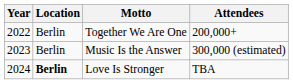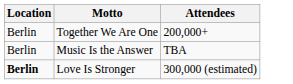 <table class="wikitable">
 <tr>
-<th>Year</th>
 <th>Location</th>
 <th>Motto</th>
 <th>Attendees</th>
 </tr>
 <tr>
-<td>2022</td>
 <td>Berlin</td>
 <td>Together We Are One</td>
 <td>200,000+</td>
 </tr>
 <tr>
-<td>2023</td>
 <td>Berlin</td>
 <td>Music Is the Answer</td>
+<td>TBA</td>
+</tr>
+<tr>
+<td><strong>Berlin</strong></td>
+<td>Love Is Stronger</td>
 <td>300,000 (estimated)</td>
 </tr>
-<tr>
-<td>2024</td>
-<td><strong>Berlin</strong></td>
-<td>Love Is Stronger</td>
-<td>TBA</td>
-</tr>
 </table>
